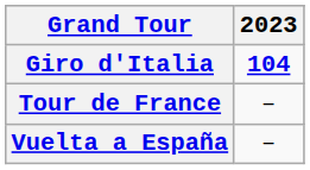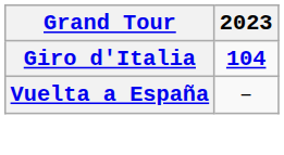 <table class="wikitable plainrowheaders">
 <tr>
 <th scope="col"><a href='#'>Grand Tour</a></th>
 <th scope="col">2023</th>
 </tr>
 <tr style="text-align:center;">
 <th scope="row"> <a href='#'>Giro d'Italia</a></th>
 <td><strong><a href='#'>104</a></strong></td>
 </tr>
 <tr style="text-align:center;">
-<th scope="row"> <a href='#'>Tour de France</a></th>
-<td>–</td>
-</tr>
-<tr style="text-align:center;">
 <th scope="row"> <a href='#'>Vuelta a España</a></th>
 <td>–</td>
 </tr>
 </table>
